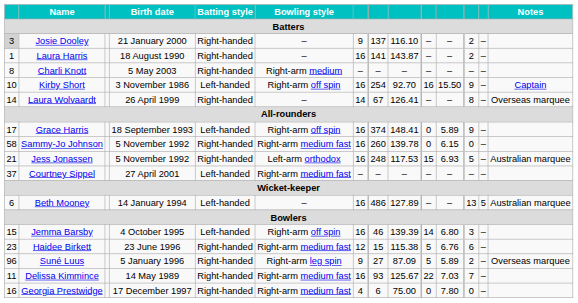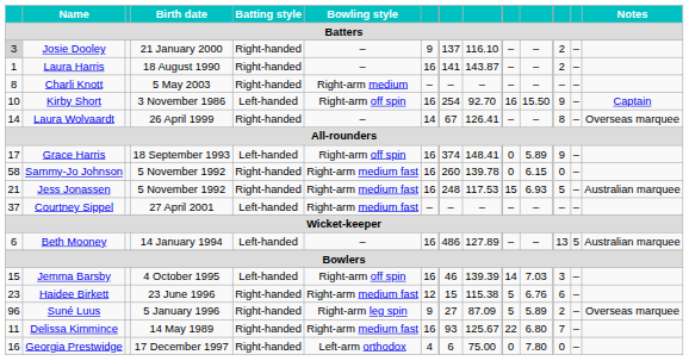 <table class="wikitable" style="font-size:95%;">
 <tr>
 <th style="background:#00C1C1; color:white"></th>
 <th style="background:#00C1C1; color:white">Name</th>
 <th style="background:#00C1C1; color:white"></th>
 <th style="background:#00C1C1; color:white">Birth date</th>
 <th style="background:#00C1C1; color:white">Batting style</th>
 <th style="background:#00C1C1; color:white">Bowling style</th>
 <th style="background:#00C1C1; color:white;"></th>
 <th style="background:#00C1C1; color:white; border-left-width: 2px;"></th>
 <th style="background:#00C1C1; color:white;"></th>
 <th style="background:#00C1C1; color:white; border-left-width: 2px;"></th>
 <th style="background:#00C1C1; color:white;"></th>
 <th style="background:#00C1C1; color:white; border-left-width: 2px;"></th>
 <th style="background:#00C1C1; color:white;"></th>
 <th style="background:#00C1C1; color:white">Notes</th>
 </tr>
 <tr>
 <th colspan="14" style="background: #DCDCDC" align="center">Batters</th>
 </tr>
 <tr align="center">
 <td style="background: lightgrey;">3</td>
 <td><a href='#'>Josie Dooley</a></td>
 <td></td>
 <td>21 January 2000</td>
 <td>Right-handed</td>
 <td>–</td>
 <td>9</td>
 <td style="border-left-width: 2px">137</td>
 <td>116.10</td>
 <td style="border-left-width: 2px">–</td>
 <td>–</td>
 <td style="border-left-width: 2px">2</td>
 <td>–</td>
 <td></td>
 </tr>
 <tr align="center">
 <td>1</td>
 <td><a href='#'>Laura Harris</a></td>
 <td></td>
 <td>18 August 1990</td>
 <td>Right-handed</td>
 <td>–</td>
 <td>16</td>
 <td style="border-left-width: 2px">141</td>
 <td>143.87</td>
 <td style="border-left-width: 2px">–</td>
 <td>–</td>
 <td style="border-left-width: 2px">2</td>
 <td>–</td>
 <td></td>
 </tr>
 <tr align="center">
 <td>8</td>
 <td><a href='#'>Charli Knott</a></td>
 <td></td>
 <td>5 May 2003</td>
 <td>Right-handed</td>
 <td>Right-arm <a href='#'>medium</a></td>
 <td>–</td>
 <td style="border-left-width: 2px">–</td>
 <td>–</td>
 <td style="border-left-width: 2px">–</td>
 <td>–</td>
 <td style="border-left-width: 2px">–</td>
 <td>–</td>
 <td></td>
 </tr>
 <tr align="center">
 <td>10</td>
 <td><a href='#'>Kirby Short</a></td>
 <td></td>
 <td>3 November 1986</td>
 <td>Left-handed</td>
 <td>Right-arm <a href='#'>off spin</a></td>
 <td>16</td>
 <td style="border-left-width: 2px">254</td>
 <td>92.70</td>
 <td style="border-left-width: 2px">16</td>
 <td>15.50</td>
 <td style="border-left-width: 2px">9</td>
 <td>–</td>
 <td><a href='#'>Captain</a></td>
 </tr>
 <tr align="center">
 <td>14</td>
 <td><a href='#'>Laura Wolvaardt</a></td>
 <td></td>
 <td>26 April 1999</td>
 <td>Right-handed</td>
 <td>–</td>
 <td>14</td>
 <td style="border-left-width: 2px">67</td>
 <td>126.41</td>
 <td style="border-left-width: 2px">–</td>
 <td>–</td>
 <td style="border-left-width: 2px">8</td>
 <td>–</td>
 <td>Overseas marquee</td>
 </tr>
 <tr>
 <th colspan="14" style="background: #DCDCDC" align="center">All-rounders</th>
 </tr>
 <tr align="center">
 <td>17</td>
 <td><a href='#'>Grace Harris</a></td>
 <td></td>
 <td>18 September 1993</td>
 <td>Left-handed</td>
 <td>Right-arm <a href='#'>off spin</a></td>
 <td>16</td>
 <td style="border-left-width: 2px">374</td>
 <td>148.41</td>
 <td style="border-left-width: 2px">0</td>
 <td>5.89</td>
 <td style="border-left-width: 2px">9</td>
 <td>–</td>
 <td></td>
 </tr>
 <tr align="center">
 <td>58</td>
 <td><a href='#'>Sammy-Jo Johnson</a></td>
 <td></td>
 <td>5 November 1992</td>
 <td>Right-handed</td>
 <td>Right-arm <a href='#'>medium fast</a></td>
 <td>16</td>
 <td style="border-left-width: 2px">260</td>
 <td>139.78</td>
 <td style="border-left-width: 2px">0</td>
 <td>6.15</td>
 <td style="border-left-width: 2px">0</td>
 <td>–</td>
 <td></td>
 </tr>
 <tr align="center">
 <td>21</td>
 <td><a href='#'>Jess Jonassen</a></td>
 <td></td>
 <td>5 November 1992</td>
 <td>Right-handed</td>
-<td>Left-arm <a href='#'>orthodox</a></td>
+<td>Right-arm <a href='#'>medium fast</a></td>
 <td>16</td>
 <td style="border-left-width: 2px">248</td>
 <td>117.53</td>
 <td style="border-left-width: 2px">15</td>
 <td>6.93</td>
 <td style="border-left-width: 2px">5</td>
 <td>–</td>
 <td>Australian marquee</td>
 </tr>
 <tr align="center">
 <td>37</td>
 <td><a href='#'>Courtney Sippel</a></td>
 <td></td>
 <td>27 April 2001</td>
 <td>Left-handed</td>
 <td>Right-arm <a href='#'>medium fast</a></td>
 <td>–</td>
 <td style="border-left-width: 2px">–</td>
 <td>–</td>
 <td style="border-left-width: 2px">–</td>
 <td>–</td>
 <td style="border-left-width: 2px">–</td>
 <td>–</td>
 <td></td>
 </tr>
 <tr>
 <th colspan="14" style="background: #DCDCDC" align="center">Wicket-keeper</th>
 </tr>
 <tr align="center">
 <td>6</td>
 <td><a href='#'>Beth Mooney</a></td>
 <td></td>
 <td>14 January 1994</td>
 <td>Left-handed</td>
 <td>–</td>
 <td>16</td>
 <td style="border-left-width: 2px">486</td>
 <td>127.89</td>
 <td style="border-left-width: 2px">–</td>
 <td>–</td>
 <td style="border-left-width: 2px">13</td>
 <td>5</td>
 <td>Australian marquee</td>
 </tr>
 <tr>
 <th colspan="14" style="background: #DCDCDC" align="center">Bowlers</th>
 </tr>
 <tr align="center">
 <td>15</td>
 <td><a href='#'>Jemma Barsby</a></td>
 <td></td>
 <td>4 October 1995</td>
 <td>Left-handed</td>
 <td>Right-arm <a href='#'>off spin</a></td>
 <td>16</td>
 <td style="border-left-width: 2px">46</td>
 <td>139.39</td>
 <td style="border-left-width: 2px">14</td>
-<td>6.80</td>
+<td>7.03</td>
 <td style="border-left-width: 2px">3</td>
 <td>–</td>
 <td></td>
 </tr>
 <tr align="center">
 <td>23</td>
 <td><a href='#'>Haidee Birkett</a></td>
 <td></td>
 <td>23 June 1996</td>
 <td>Right-handed</td>
 <td>Right-arm <a href='#'>medium fast</a></td>
 <td>12</td>
 <td style="border-left-width: 2px">15</td>
 <td>115.38</td>
 <td style="border-left-width: 2px">5</td>
 <td>6.76</td>
 <td style="border-left-width: 2px">6</td>
 <td>–</td>
 <td></td>
 </tr>
 <tr align="center">
 <td>96</td>
 <td><a href='#'>Suné Luus</a></td>
 <td></td>
 <td>5 January 1996</td>
 <td>Right-handed</td>
 <td>Right-arm <a href='#'>leg spin</a></td>
 <td>9</td>
 <td style="border-left-width: 2px">27</td>
 <td>87.09</td>
 <td style="border-left-width: 2px">5</td>
 <td>5.89</td>
 <td style="border-left-width: 2px">2</td>
 <td>–</td>
 <td>Overseas marquee</td>
 </tr>
 <tr align="center">
 <td>11</td>
 <td><a href='#'>Delissa Kimmince</a></td>
 <td></td>
 <td>14 May 1989</td>
 <td>Right-handed</td>
 <td>Right-arm <a href='#'>medium fast</a></td>
 <td>16</td>
 <td style="border-left-width: 2px">93</td>
 <td>125.67</td>
 <td style="border-left-width: 2px">22</td>
-<td>7.03</td>
+<td>6.80</td>
 <td style="border-left-width: 2px">7</td>
 <td>–</td>
 <td></td>
 </tr>
 <tr align="center">
 <td>16</td>
 <td><a href='#'>Georgia Prestwidge</a></td>
 <td></td>
 <td>17 December 1997</td>
 <td>Right-handed</td>
-<td>Right-arm <a href='#'>medium fast</a></td>
+<td>Left-arm <a href='#'>orthodox</a></td>
 <td>4</td>
 <td style="border-left-width: 2px">6</td>
 <td>75.00</td>
 <td style="border-left-width: 2px">0</td>
 <td>7.80</td>
 <td style="border-left-width: 2px">0</td>
 <td>–</td>
 <td></td>
 </tr>
 </table>
